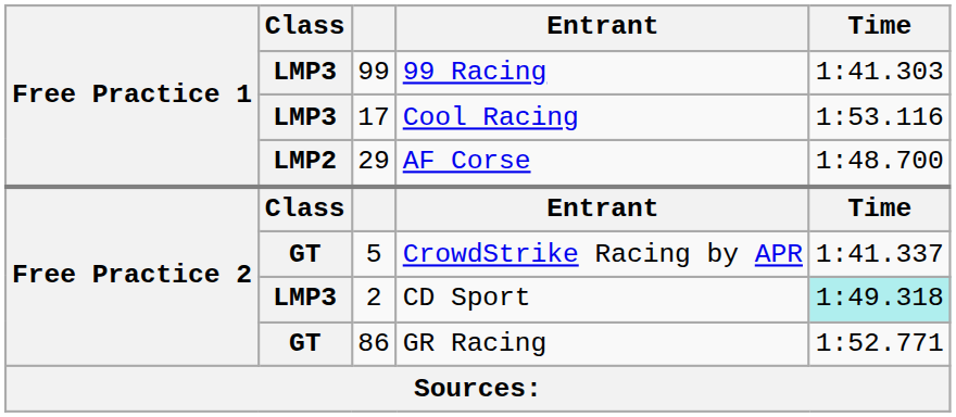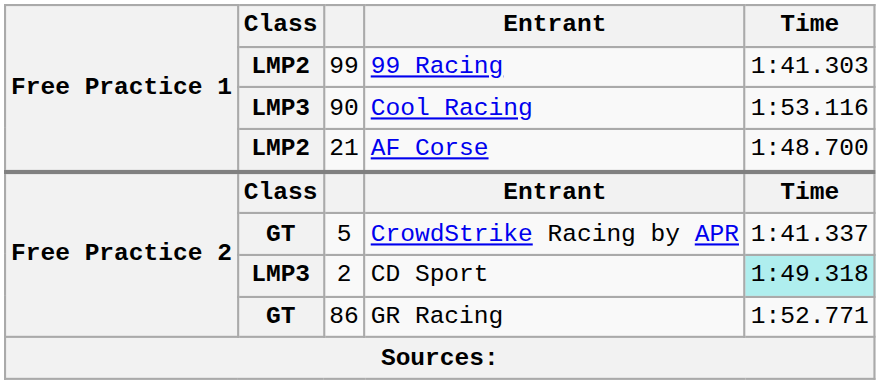 <table class="wikitable" style="font-size:90%;">
 <tr>
 <th rowspan="4">Free Practice 1</th>
 <th>Class</th>
 <th></th>
 <th>Entrant</th>
 <th>Time</th>
 </tr>
 <tr>
-<th>LMP3</th>
+<th>LMP2</th>
 <td align="center">99</td>
 <td> <a href='#'>99 Racing</a></td>
 <td>1:41.303</td>
 </tr>
 <tr>
 <th>LMP3</th>
-<td align="center">17</td>
+<td align="center">90</td>
 <td> <a href='#'>Cool Racing</a></td>
 <td>1:53.116</td>
 </tr>
 <tr>
 <th>LMP2</th>
-<td align="center">29</td>
+<td align="center">21</td>
 <td> <a href='#'>AF Corse</a></td>
 <td>1:48.700</td>
 </tr>
 <tr style="border-top:2px solid #808080">
 <th rowspan="4">Free Practice 2</th>
 <th>Class</th>
 <th></th>
 <th>Entrant</th>
 <th>Time</th>
 </tr>
 <tr>
 <th>GT</th>
 <td align="center">5</td>
 <td> <a href='#'>CrowdStrike</a> Racing by <a href='#'>APR</a></td>
 <td>1:41.337</td>
 </tr>
 <tr>
 <th>LMP3</th>
 <td align="center">2</td>
 <td> CD Sport</td>
 <td style="background: paleturquoise;">1:49.318</td>
 </tr>
 <tr>
 <th>GT</th>
 <td align="center">86</td>
 <td> GR Racing</td>
 <td>1:52.771</td>
 </tr>
 <tr>
 <th colspan="5">Sources:</th>
 </tr>
 </table>
